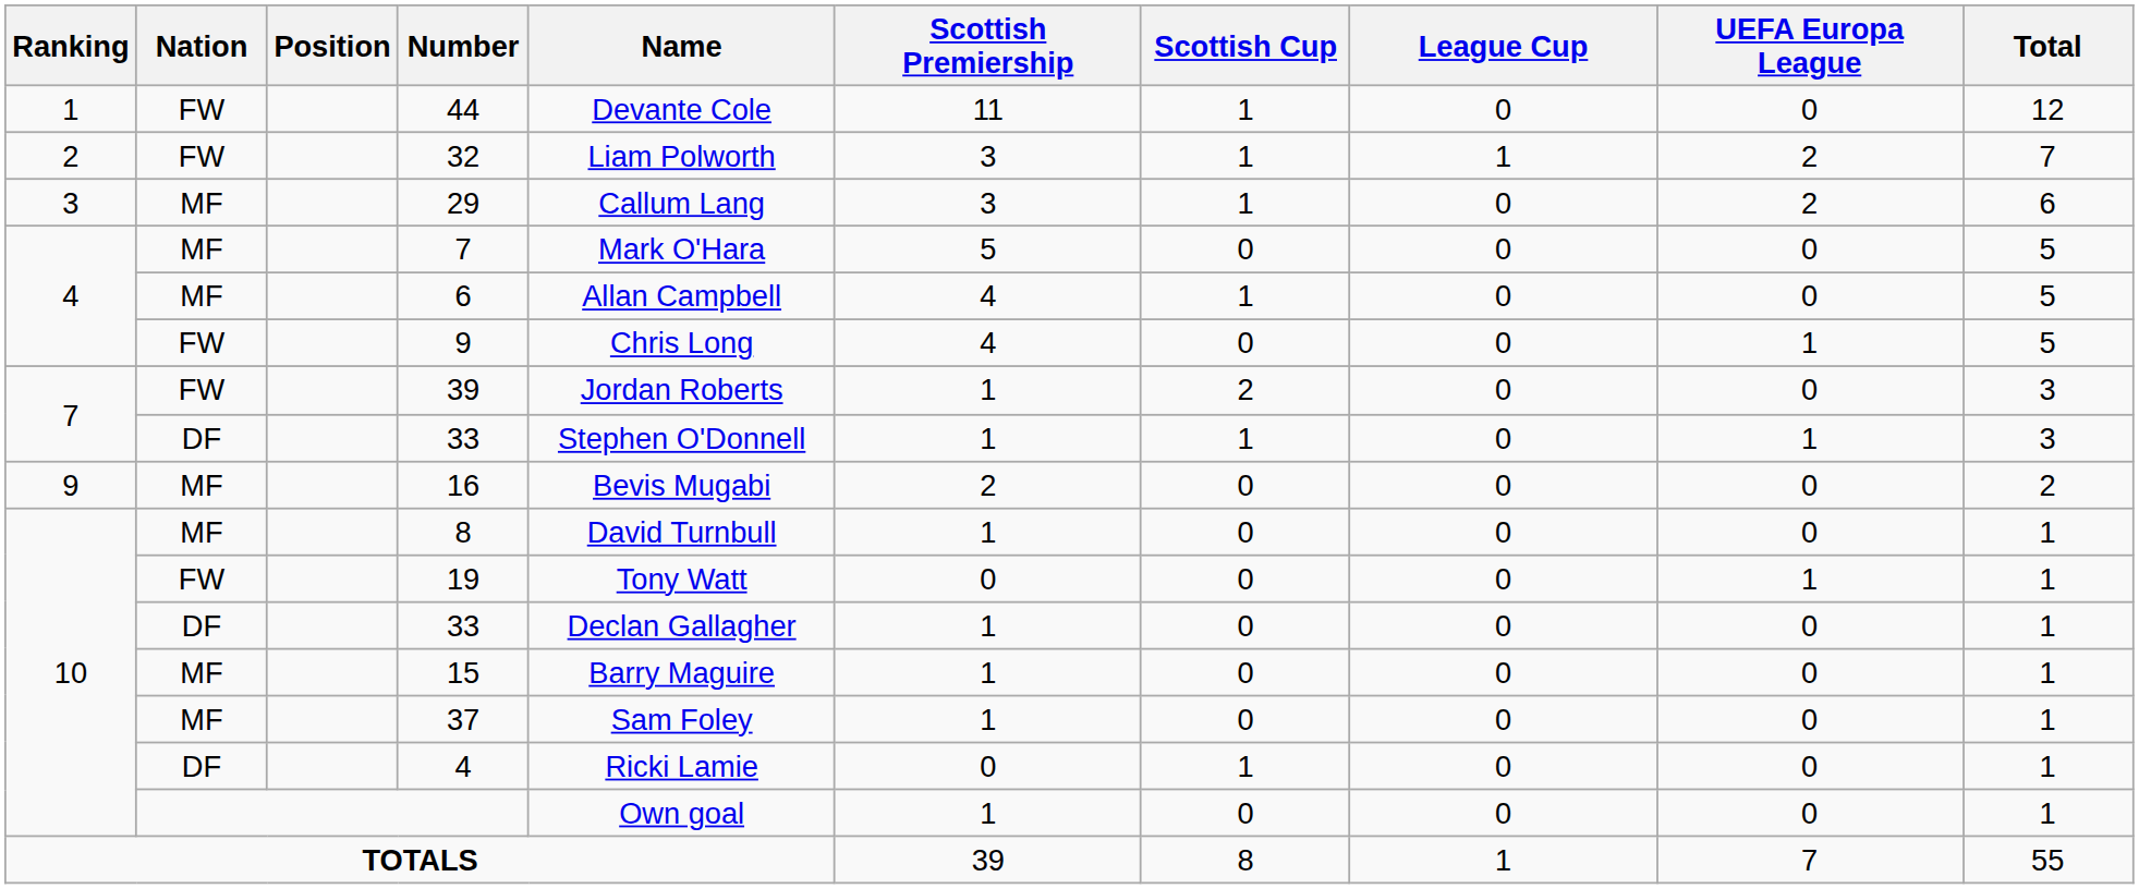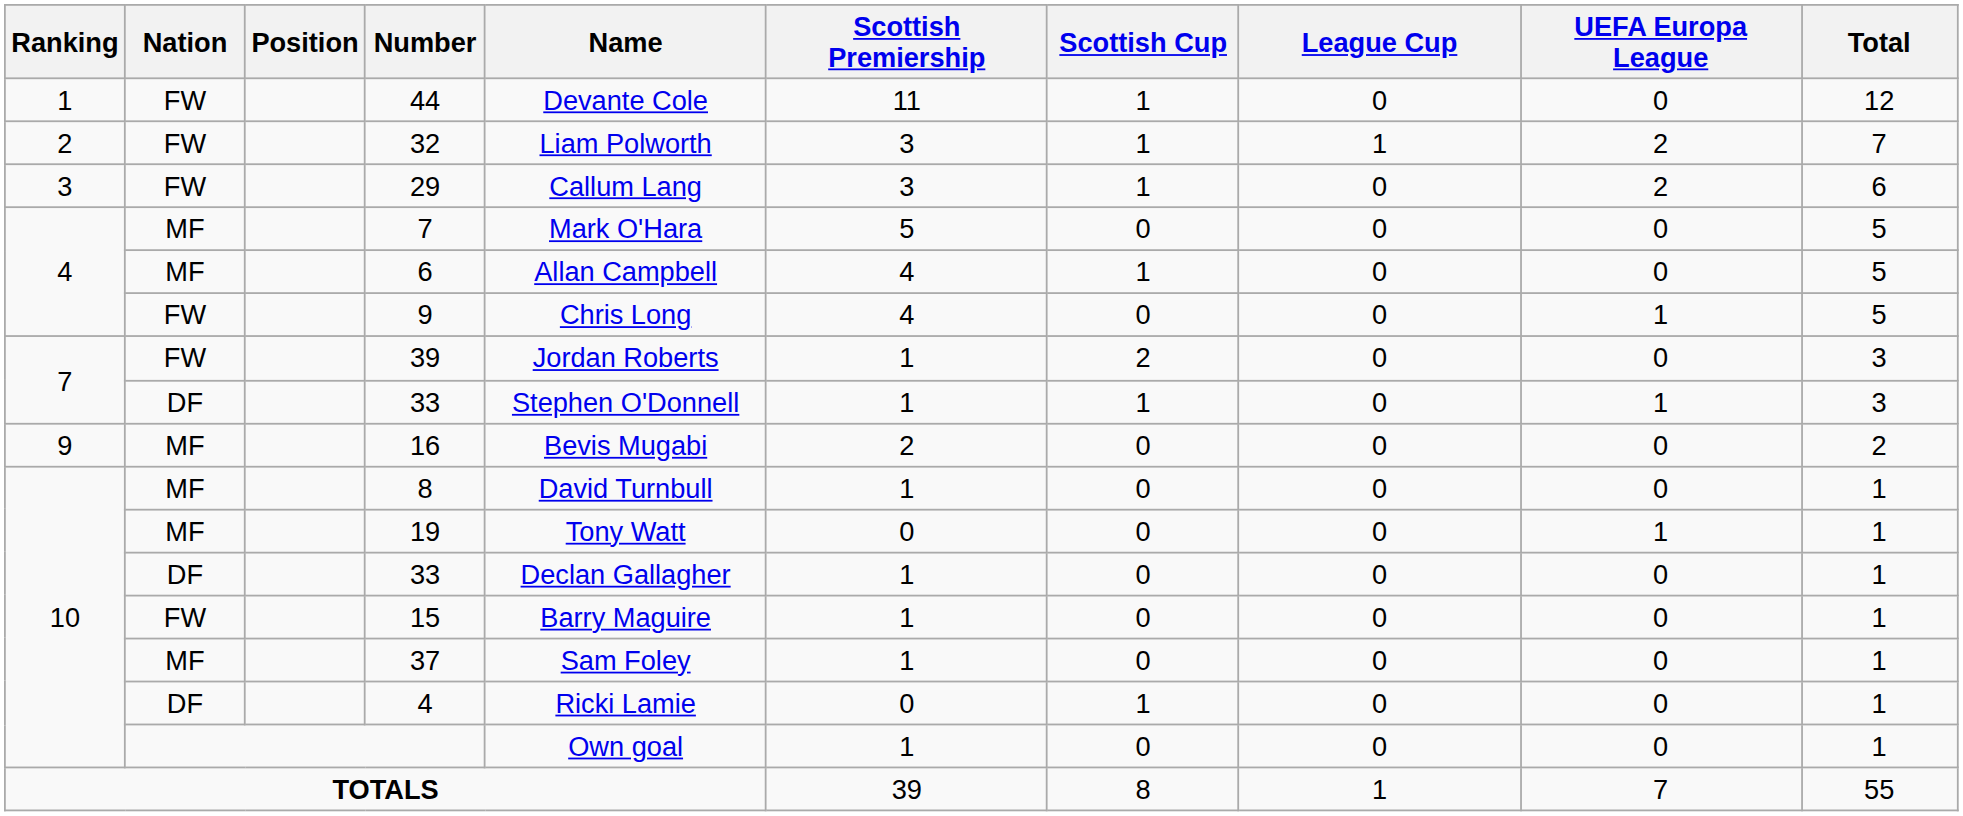 <table class="wikitable" style="font-size: 95%; text-align: center">
 <tr>
 <th width=60>Ranking</th>
 <th width=60>Nation</th>
 <th width=60>Position</th>
 <th width=60>Number</th>
 <th width=150>Name</th>
 <th width=150><a href='#'>Scottish Premiership</a></th>
 <th width=100><a href='#'>Scottish Cup</a></th>
 <th width=150><a href='#'>League Cup</a></th>
 <th width=150><a href='#'>UEFA Europa League</a></th>
 <th width=80>Total</th>
 </tr>
 <tr>
 <td>1</td>
 <td>FW</td>
 <td></td>
 <td>44</td>
 <td><a href='#'>Devante Cole</a></td>
 <td>11</td>
 <td>1</td>
 <td>0</td>
 <td>0</td>
 <td>12</td>
 </tr>
 <tr>
 <td>2</td>
 <td>FW</td>
 <td></td>
 <td>32</td>
 <td><a href='#'>Liam Polworth</a></td>
 <td>3</td>
 <td>1</td>
 <td>1</td>
 <td>2</td>
 <td>7</td>
 </tr>
 <tr>
 <td>3</td>
-<td>MF</td>
+<td>FW</td>
 <td></td>
 <td>29</td>
 <td><a href='#'>Callum Lang</a></td>
 <td>3</td>
 <td>1</td>
 <td>0</td>
 <td>2</td>
 <td>6</td>
 </tr>
 <tr>
 <td rowspan="3">4</td>
 <td>MF</td>
 <td></td>
 <td>7</td>
 <td><a href='#'>Mark O'Hara</a></td>
 <td>5</td>
 <td>0</td>
 <td>0</td>
 <td>0</td>
 <td>5</td>
 </tr>
 <tr>
 <td>MF</td>
 <td></td>
 <td>6</td>
 <td><a href='#'>Allan Campbell</a></td>
 <td>4</td>
 <td>1</td>
 <td>0</td>
 <td>0</td>
 <td>5</td>
 </tr>
 <tr>
 <td>FW</td>
 <td></td>
 <td>9</td>
 <td><a href='#'>Chris Long</a></td>
 <td>4</td>
 <td>0</td>
 <td>0</td>
 <td>1</td>
 <td>5</td>
 </tr>
 <tr>
 <td rowspan="2">7</td>
 <td>FW</td>
 <td></td>
 <td>39</td>
 <td><a href='#'>Jordan Roberts</a></td>
 <td>1</td>
 <td>2</td>
 <td>0</td>
 <td>0</td>
 <td>3</td>
 </tr>
 <tr>
 <td>DF</td>
 <td></td>
 <td>33</td>
 <td><a href='#'>Stephen O'Donnell</a></td>
 <td>1</td>
 <td>1</td>
 <td>0</td>
 <td>1</td>
 <td>3</td>
 </tr>
 <tr>
 <td>9</td>
 <td>MF</td>
 <td></td>
 <td>16</td>
 <td><a href='#'>Bevis Mugabi</a></td>
 <td>2</td>
 <td>0</td>
 <td>0</td>
 <td>0</td>
 <td>2</td>
 </tr>
 <tr>
 <td rowspan="7">10</td>
 <td>MF</td>
 <td></td>
 <td>8</td>
 <td><a href='#'>David Turnbull</a></td>
 <td>1</td>
 <td>0</td>
 <td>0</td>
 <td>0</td>
 <td>1</td>
 </tr>
 <tr>
-<td>FW</td>
+<td>MF</td>
 <td></td>
 <td>19</td>
 <td><a href='#'>Tony Watt</a></td>
 <td>0</td>
 <td>0</td>
 <td>0</td>
 <td>1</td>
 <td>1</td>
 </tr>
 <tr>
 <td>DF</td>
 <td></td>
 <td>33</td>
 <td><a href='#'>Declan Gallagher</a></td>
 <td>1</td>
 <td>0</td>
 <td>0</td>
 <td>0</td>
 <td>1</td>
 </tr>
 <tr>
-<td>MF</td>
+<td>FW</td>
 <td></td>
 <td>15</td>
 <td><a href='#'>Barry Maguire</a></td>
 <td>1</td>
 <td>0</td>
 <td>0</td>
 <td>0</td>
 <td>1</td>
 </tr>
 <tr>
 <td>MF</td>
 <td></td>
 <td>37</td>
 <td><a href='#'>Sam Foley</a></td>
 <td>1</td>
 <td>0</td>
 <td>0</td>
 <td>0</td>
 <td>1</td>
 </tr>
 <tr>
 <td>DF</td>
 <td></td>
 <td>4</td>
 <td><a href='#'>Ricki Lamie</a></td>
 <td>0</td>
 <td>1</td>
 <td>0</td>
 <td>0</td>
 <td>1</td>
 </tr>
 <tr>
 <td colspan="3"></td>
 <td><a href='#'>Own goal</a></td>
 <td>1</td>
 <td>0</td>
 <td>0</td>
 <td>0</td>
 <td>1</td>
 </tr>
 <tr>
 <td colspan="5"><strong>TOTALS</strong></td>
 <td>39</td>
 <td>8</td>
 <td>1</td>
 <td>7</td>
 <td>55</td>
 </tr>
 </table>
